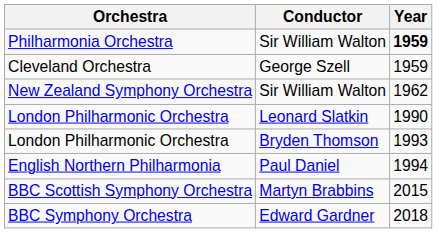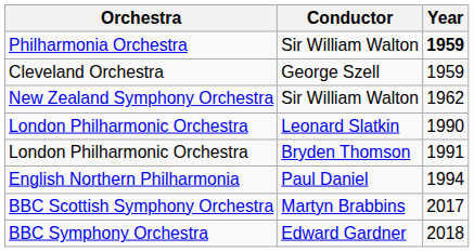 <table class="wikitable plainrowheaders" style="text-align: left; margin-right: 0;">
 <tr>
 <th scope="col">Orchestra</th>
 <th scope="col">Conductor</th>
 <th scope="col">Year</th>
 </tr>
 <tr>
 <td><a href='#'>Philharmonia Orchestra</a></td>
 <td>Sir William Walton</td>
 <td><strong>1959</strong></td>
 </tr>
 <tr>
 <td>Cleveland Orchestra</td>
 <td>George Szell</td>
 <td>1959</td>
 </tr>
 <tr>
 <td><a href='#'>New Zealand Symphony Orchestra</a></td>
 <td>Sir William Walton</td>
 <td>1962</td>
 </tr>
 <tr>
 <td><a href='#'>London Philharmonic Orchestra</a></td>
 <td><a href='#'>Leonard Slatkin</a></td>
 <td>1990</td>
 </tr>
 <tr>
 <td>London Philharmonic Orchestra</td>
 <td><a href='#'>Bryden Thomson</a></td>
-<td>1993</td>
+<td>1991</td>
 </tr>
 <tr>
 <td><a href='#'>English Northern Philharmonia</a></td>
 <td><a href='#'>Paul Daniel</a></td>
 <td>1994</td>
 </tr>
 <tr>
 <td><a href='#'>BBC Scottish Symphony Orchestra</a></td>
 <td><a href='#'>Martyn Brabbins</a></td>
-<td>2015</td>
+<td>2017</td>
 </tr>
 <tr>
 <td><a href='#'>BBC Symphony Orchestra</a></td>
 <td><a href='#'>Edward Gardner</a></td>
 <td>2018</td>
 </tr>
 </table>
